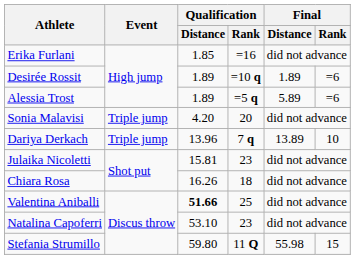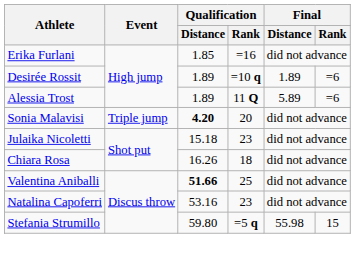 <table class="wikitable" style="font-size:90%">
 <tr>
 <th rowspan=2>Athlete</th>
 <th rowspan=2>Event</th>
 <th colspan=2>Qualification</th>
 <th colspan=2>Final</th>
 </tr>
 <tr style="font-size:95%">
 <th>Distance</th>
 <th>Rank</th>
 <th>Distance</th>
 <th>Rank</th>
 </tr>
 <tr align=center>
 <td align=left><a href='#'>Erika Furlani</a></td>
 <td style="text-align:left;" rowspan=3><a href='#'>High jump</a></td>
 <td>1.85</td>
 <td>=16</td>
 <td colspan=2>did not advance</td>
 </tr>
 <tr align=center>
 <td align=left><a href='#'>Desirée Rossit</a></td>
 <td>1.89</td>
 <td>=10 <strong>q</strong></td>
 <td>1.89</td>
 <td>=6</td>
 </tr>
 <tr align=center>
 <td align=left><a href='#'>Alessia Trost</a></td>
 <td>1.89</td>
-<td>=5 <strong>q</strong></td>
+<td>11 <strong>Q</strong></td>
 <td>5.89</td>
 <td>=6</td>
 </tr>
 <tr align=center>
 <td align=left><a href='#'>Sonia Malavisi</a></td>
 <td style="text-align:left;"><a href='#'>Triple jump</a></td>
-<td>4.20</td>
+<td><strong>4.20</strong></td>
 <td>20</td>
 <td colspan=2>did not advance</td>
 </tr>
 <tr align=center>
-<td align=left><a href='#'>Dariya Derkach</a></td>
-<td style="text-align:left;"><a href='#'>Triple jump</a></td>
-<td>13.96</td>
-<td>7 <strong>q</strong></td>
-<td>13.89</td>
-<td>10</td>
-</tr>
-<tr align=center>
 <td align=left><a href='#'>Julaika Nicoletti</a></td>
 <td style="text-align:left;" rowspan=2><a href='#'>Shot put</a></td>
-<td>15.81</td>
+<td>15.18</td>
 <td>23</td>
 <td colspan=2>did not advance</td>
 </tr>
 <tr align=center>
 <td align=left><a href='#'>Chiara Rosa</a></td>
 <td>16.26</td>
 <td>18</td>
 <td colspan=2>did not advance</td>
 </tr>
 <tr align=center>
 <td align=left><a href='#'>Valentina Aniballi</a></td>
 <td style="text-align:left;" rowspan=3><a href='#'>Discus throw</a></td>
 <td><strong>51.66</strong></td>
 <td>25</td>
 <td colspan=2>did not advance</td>
 </tr>
 <tr align=center>
 <td align=left><a href='#'>Natalina Capoferri</a></td>
-<td>53.10</td>
+<td>53.16</td>
 <td>23</td>
 <td colspan=2>did not advance</td>
 </tr>
 <tr align=center>
 <td align=left><a href='#'>Stefania Strumillo</a></td>
 <td>59.80 <strong></strong></td>
-<td>11 <strong>Q</strong></td>
+<td>=5 <strong>q</strong></td>
 <td>55.98</td>
 <td>15</td>
 </tr>
 </table>
